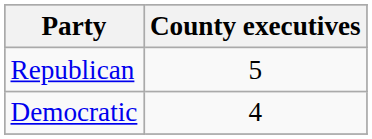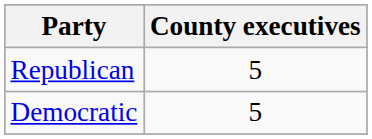 <table class=wikitable style="float:right; margin:0 0 0.5em 1em;">
 <tr>
 <th>Party</th>
 <th>County executives</th>
 </tr>
 <tr>
 <td><a href='#'>Republican</a></td>
 <td align="center">5</td>
 </tr>
 <tr>
 <td><a href='#'>Democratic</a></td>
-<td align="center">4</td>
+<td align="center">5</td>
 </tr>
 </table>
